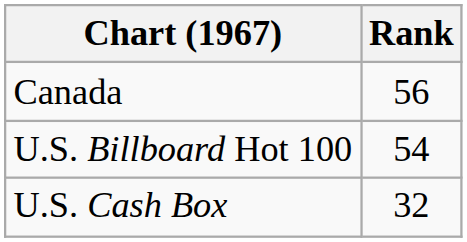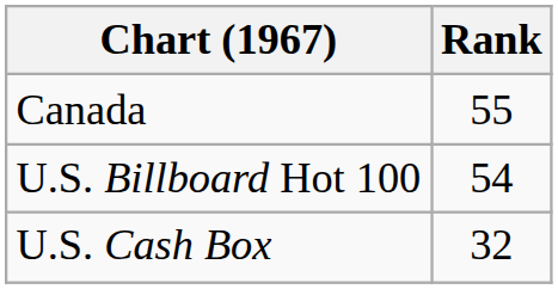 <table class="wikitable sortable">
 <tr>
 <th align="left">Chart (1967)</th>
 <th style="text-align:center;">Rank</th>
 </tr>
 <tr>
 <td>Canada </td>
-<td style="text-align:center;">56</td>
+<td style="text-align:center;">55</td>
 </tr>
 <tr>
 <td>U.S. <em>Billboard</em> Hot 100 </td>
 <td style="text-align:center;">54</td>
 </tr>
 <tr>
 <td>U.S. <em>Cash Box</em> </td>
 <td style="text-align:center;">32</td>
 </tr>
 </table>
